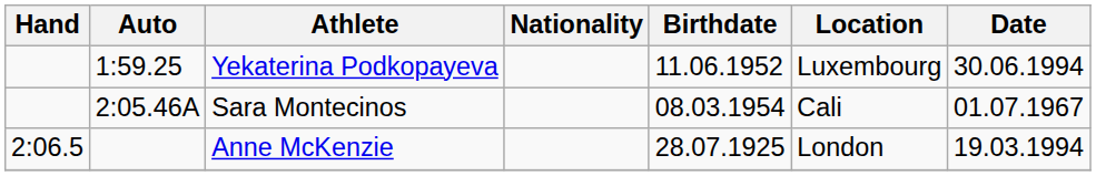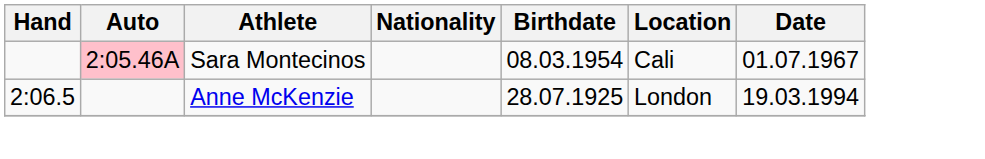 <table class="wikitable">
 <tr>
 <th>Hand</th>
 <th>Auto</th>
 <th>Athlete</th>
 <th>Nationality</th>
 <th>Birthdate</th>
 <th>Location</th>
 <th>Date</th>
 </tr>
 <tr>
 <td></td>
-<td>1:59.25</td>
-<td><a href='#'>Yekaterina Podkopayeva</a></td>
-<td></td>
-<td>11.06.1952</td>
-<td>Luxembourg</td>
-<td>30.06.1994</td>
-</tr>
-<tr>
-<td></td>
-<td>2:05.46A</td>
+<td style="background: pink;">2:05.46A</td>
 <td>Sara Montecinos</td>
 <td></td>
 <td>08.03.1954</td>
 <td>Cali</td>
 <td>01.07.1967</td>
 </tr>
 <tr>
 <td>2:06.5</td>
 <td></td>
 <td><a href='#'>Anne McKenzie</a></td>
 <td></td>
 <td>28.07.1925</td>
 <td>London</td>
 <td>19.03.1994</td>
 </tr>
 <tr>
 </tr>
 </table>
